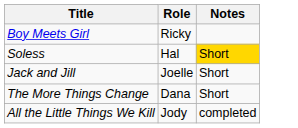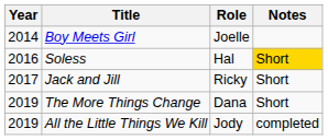 <table class="wikitable sortable">
 <tr>
+<th>Year</th>
 <th>Title</th>
 <th>Role</th>
 <th class="unsortable">Notes</th>
 </tr>
 <tr>
+<td>2014</td>
 <td><em><a href='#'>Boy Meets Girl</a></em></td>
-<td>Ricky</td>
+<td>Joelle</td>
 <td></td>
 </tr>
 <tr>
+<td>2016</td>
 <td><em>Soless</em></td>
 <td>Hal</td>
 <td style="background: gold;">Short</td>
 </tr>
 <tr>
+<td>2017</td>
 <td><em>Jack and Jill</em></td>
-<td>Joelle</td>
+<td>Ricky</td>
 <td>Short</td>
 </tr>
 <tr>
+<td>2019</td>
 <td><em>The More Things Change </em></td>
 <td>Dana</td>
 <td>Short</td>
 </tr>
 <tr>
+<td>2019</td>
 <td><em>All the Little Things We Kill </em></td>
 <td>Jody</td>
 <td>completed</td>
 </tr>
 </table>
